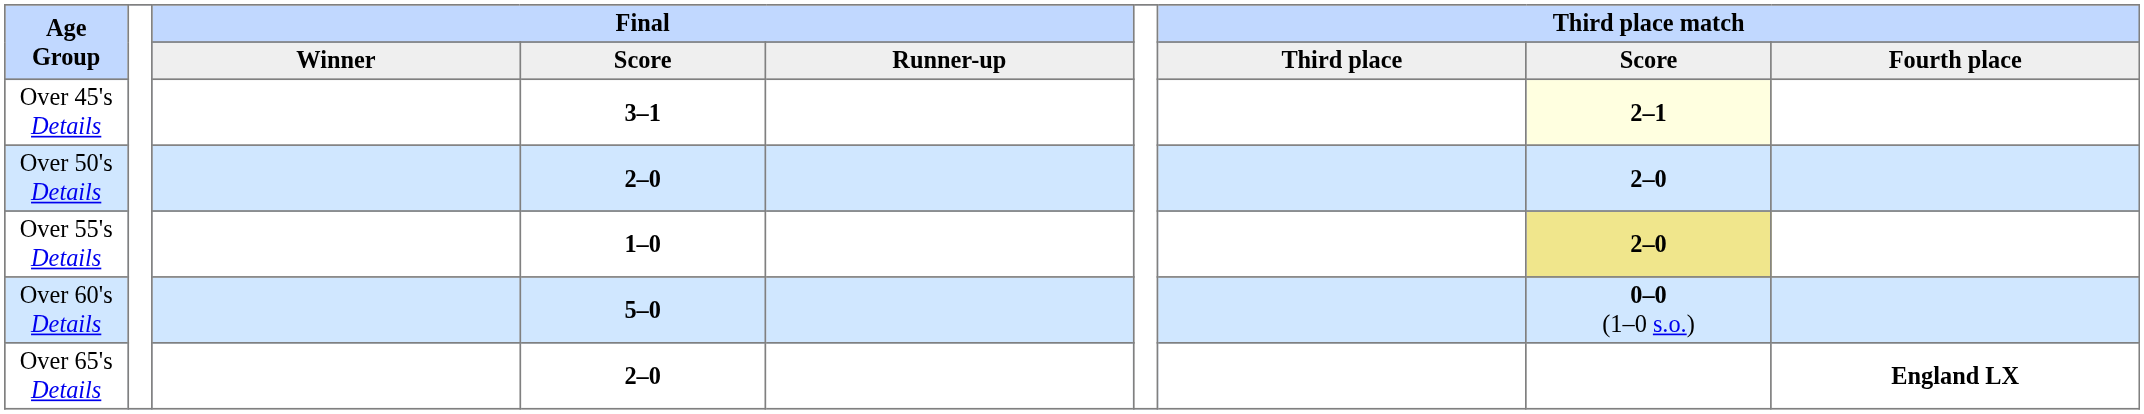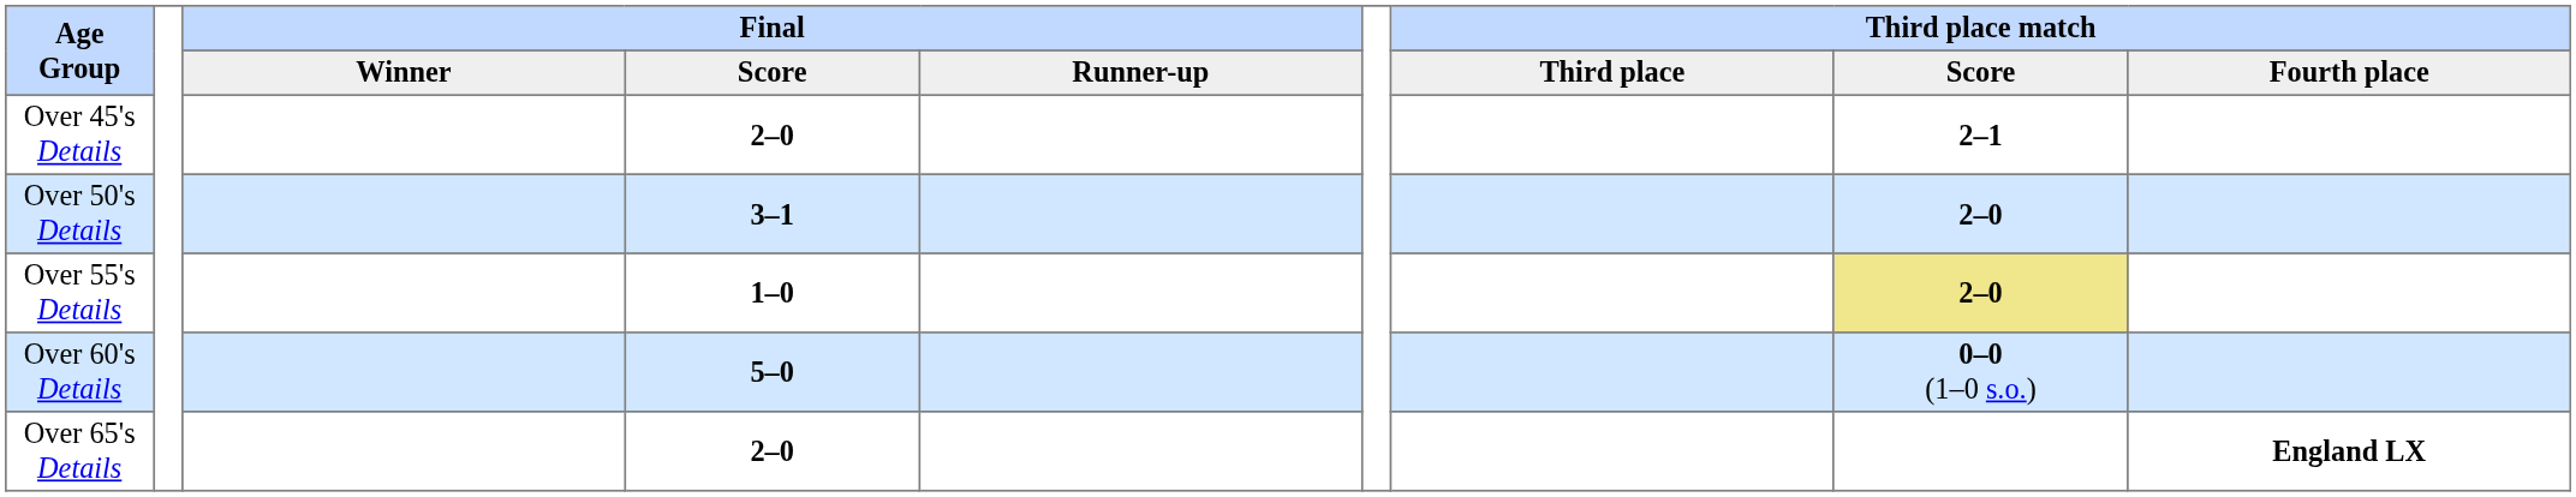 <table border=1 style="border-collapse:collapse; font-size:90%; text-align:center" cellpadding=2 cellspacing=0>
 <tr bgcolor=#C1D8FF>
 <th rowspan=2 width=5%>Age Group</th>
 <th width=1% rowspan=17 bgcolor=ffffff></th>
 <th colspan=3>Final</th>
 <th width=1% rowspan=17 bgcolor=ffffff></th>
 <th colspan=3>Third place match</th>
 </tr>
 <tr bgcolor=#EFEFEF>
 <th width=15%>Winner</th>
 <th width=10%>Score</th>
 <th width=15%>Runner-up</th>
 <th width=15%>Third place</th>
 <th width=10%>Score</th>
 <th width=15%>Fourth place</th>
 </tr>
 <tr>
 <td>Over 45's<br><em><a href='#'>Details</a></em></td>
 <td><strong></strong></td>
-<td><strong>3–1</strong></td>
+<td><strong>2–0</strong></td>
 <td><strong></strong></td>
 <td><strong></strong></td>
-<td style="background: lightyellow;"><strong>2–1</strong></td>
+<td><strong>2–1</strong></td>
 <td><strong></strong></td>
 </tr>
 <tr bgcolor=#D0E7FF>
 <td>Over 50's<br><em><a href='#'>Details</a></em></td>
 <td><strong></strong></td>
-<td><strong>2–0</strong></td>
+<td><strong>3–1</strong></td>
 <td><strong></strong></td>
 <td><strong></strong></td>
 <td><strong>2–0</strong></td>
 <td><strong></strong></td>
 </tr>
 <tr>
 <td>Over 55's<br><em><a href='#'>Details</a></em></td>
 <td><strong></strong></td>
 <td><strong>1–0</strong></td>
 <td><strong></strong></td>
 <td><strong></strong></td>
 <td style="background: khaki;"><strong>2–0</strong></td>
 <td><strong></strong></td>
 </tr>
 <tr bgcolor=#D0E7FF>
 <td>Over 60's<br><em><a href='#'>Details</a></em></td>
 <td><strong></strong></td>
 <td><strong>5–0</strong></td>
 <td><strong></strong></td>
 <td><strong></strong></td>
 <td><strong>0–0</strong><br>(1–0 <a href='#'>s.o.</a>)</td>
 <td><strong></strong></td>
 </tr>
 <tr>
 <td>Over 65's<br><em><a href='#'>Details</a></em></td>
 <td><strong></strong></td>
 <td><strong>2–0</strong></td>
 <td><strong></strong></td>
 <td><strong></strong></td>
 <td></td>
 <td><strong>England LX</strong></td>
 </tr>
 </table>
